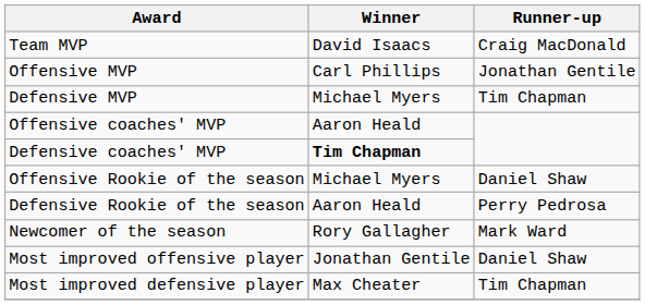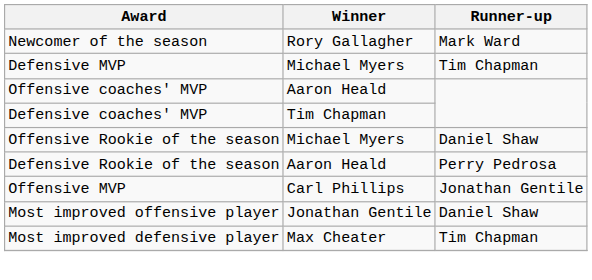 <table class="wikitable">
 <tr>
 <th>Award</th>
 <th>Winner</th>
 <th>Runner-up</th>
 </tr>
 <tr>
-<td>Team MVP</td>
-<td>David Isaacs</td>
-<td>Craig MacDonald</td>
-</tr>
-<tr>
-<td>Offensive MVP</td>
-<td>Carl Phillips</td>
-<td>Jonathan Gentile</td>
+<td>Newcomer of the season</td>
+<td>Rory Gallagher</td>
+<td>Mark Ward</td>
 </tr>
 <tr>
 <td>Defensive MVP</td>
 <td>Michael Myers</td>
 <td>Tim Chapman</td>
 </tr>
 <tr>
 <td>Offensive coaches' MVP</td>
 <td>Aaron Heald</td>
 </tr>
 <tr>
 <td>Defensive coaches' MVP</td>
-<td><strong>Tim Chapman</strong></td>
+<td>Tim Chapman</td>
 </tr>
 <tr>
 <td>Offensive Rookie of the season</td>
 <td>Michael Myers</td>
 <td>Daniel Shaw</td>
 </tr>
 <tr>
 <td>Defensive Rookie of the season</td>
 <td>Aaron Heald</td>
 <td>Perry Pedrosa</td>
 </tr>
 <tr>
-<td>Newcomer of the season</td>
-<td>Rory Gallagher</td>
-<td>Mark Ward</td>
+<td>Offensive MVP</td>
+<td>Carl Phillips</td>
+<td>Jonathan Gentile</td>
 </tr>
 <tr>
 <td>Most improved offensive player</td>
 <td>Jonathan Gentile</td>
 <td>Daniel Shaw</td>
 </tr>
 <tr>
 <td>Most improved defensive player</td>
 <td>Max Cheater</td>
 <td>Tim Chapman</td>
 </tr>
 <tr>
 </tr>
 </table>
